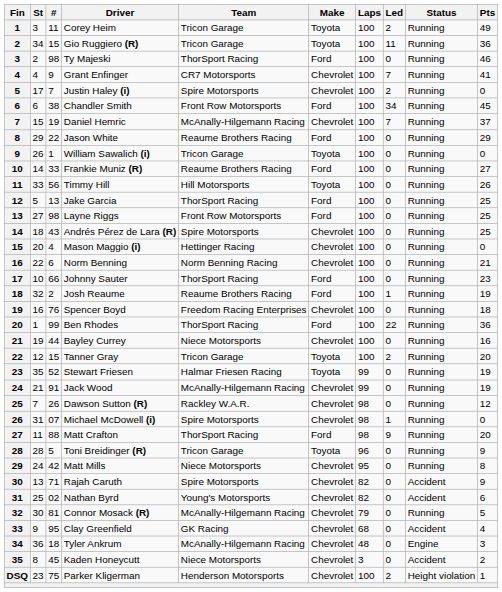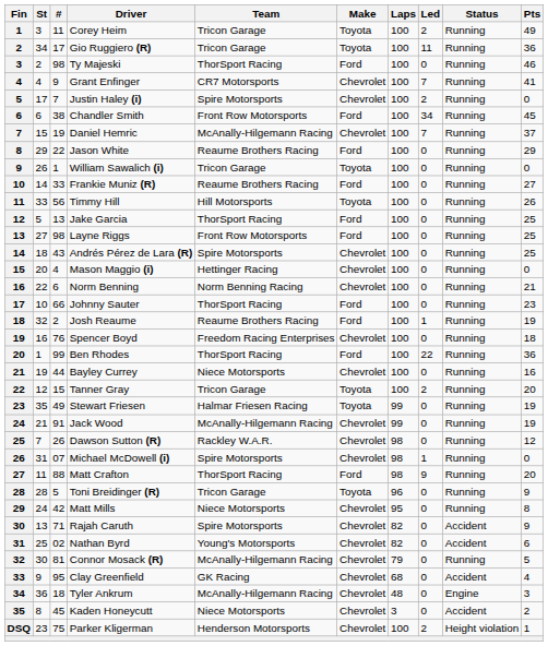 <table class="wikitable" style="font-size:95%">
 <tr>
 <th>Fin</th>
 <th>St</th>
 <th>#</th>
 <th>Driver</th>
 <th>Team</th>
 <th>Make</th>
 <th>Laps</th>
 <th>Led</th>
 <th>Status</th>
 <th>Pts</th>
 </tr>
 <tr>
 <th>1</th>
 <td>3</td>
 <td>11</td>
 <td>Corey Heim</td>
 <td>Tricon Garage</td>
 <td>Toyota</td>
 <td>100</td>
 <td>2</td>
 <td>Running</td>
 <td>49</td>
 </tr>
 <tr>
 <th>2</th>
 <td>34</td>
-<td>15</td>
+<td>17</td>
 <td>Gio Ruggiero <strong>(R)</strong></td>
 <td>Tricon Garage</td>
 <td>Toyota</td>
 <td>100</td>
 <td>11</td>
 <td>Running</td>
 <td>36</td>
 </tr>
 <tr>
 <th>3</th>
 <td>2</td>
 <td>98</td>
 <td>Ty Majeski</td>
 <td>ThorSport Racing</td>
 <td>Ford</td>
 <td>100</td>
 <td>0</td>
 <td>Running</td>
 <td>46</td>
 </tr>
 <tr>
 <th>4</th>
 <td>4</td>
 <td>9</td>
 <td>Grant Enfinger</td>
 <td>CR7 Motorsports</td>
 <td>Chevrolet</td>
 <td>100</td>
 <td>7</td>
 <td>Running</td>
 <td>41</td>
 </tr>
 <tr>
 <th>5</th>
 <td>17</td>
 <td>7</td>
 <td>Justin Haley <strong>(i)</strong></td>
 <td>Spire Motorsports</td>
 <td>Chevrolet</td>
 <td>100</td>
 <td>2</td>
 <td>Running</td>
 <td>0</td>
 </tr>
 <tr>
 <th>6</th>
 <td>6</td>
 <td>38</td>
 <td>Chandler Smith</td>
 <td>Front Row Motorsports</td>
 <td>Ford</td>
 <td>100</td>
 <td>34</td>
 <td>Running</td>
 <td>45</td>
 </tr>
 <tr>
 <th>7</th>
 <td>15</td>
 <td>19</td>
 <td>Daniel Hemric</td>
 <td>McAnally-Hilgemann Racing</td>
 <td>Chevrolet</td>
 <td>100</td>
 <td>7</td>
 <td>Running</td>
 <td>37</td>
 </tr>
 <tr>
 <th>8</th>
 <td>29</td>
 <td>22</td>
 <td>Jason White</td>
 <td>Reaume Brothers Racing</td>
 <td>Ford</td>
 <td>100</td>
 <td>0</td>
 <td>Running</td>
 <td>29</td>
 </tr>
 <tr>
 <th>9</th>
 <td>26</td>
 <td>1</td>
 <td>William Sawalich <strong>(i)</strong></td>
 <td>Tricon Garage</td>
 <td>Toyota</td>
 <td>100</td>
 <td>0</td>
 <td>Running</td>
 <td>0</td>
 </tr>
 <tr>
 <th>10</th>
 <td>14</td>
 <td>33</td>
 <td>Frankie Muniz <strong>(R)</strong></td>
 <td>Reaume Brothers Racing</td>
 <td>Ford</td>
 <td>100</td>
 <td>0</td>
 <td>Running</td>
 <td>27</td>
 </tr>
 <tr>
 <th>11</th>
 <td>33</td>
 <td>56</td>
 <td>Timmy Hill</td>
 <td>Hill Motorsports</td>
 <td>Toyota</td>
 <td>100</td>
 <td>0</td>
 <td>Running</td>
 <td>26</td>
 </tr>
 <tr>
 <th>12</th>
 <td>5</td>
 <td>13</td>
 <td>Jake Garcia</td>
 <td>ThorSport Racing</td>
 <td>Ford</td>
 <td>100</td>
 <td>0</td>
 <td>Running</td>
 <td>25</td>
 </tr>
 <tr>
 <th>13</th>
 <td>27</td>
 <td>98</td>
 <td>Layne Riggs</td>
 <td>Front Row Motorsports</td>
 <td>Ford</td>
 <td>100</td>
 <td>0</td>
 <td>Running</td>
 <td>25</td>
 </tr>
 <tr>
 <th>14</th>
 <td>18</td>
 <td>43</td>
 <td>Andrés Pérez de Lara <strong>(R)</strong></td>
 <td>Spire Motorsports</td>
 <td>Chevrolet</td>
 <td>100</td>
 <td>0</td>
 <td>Running</td>
 <td>25</td>
 </tr>
 <tr>
 <th>15</th>
 <td>20</td>
 <td>4</td>
 <td>Mason Maggio <strong>(i)</strong></td>
 <td>Hettinger Racing</td>
 <td>Chevrolet</td>
 <td>100</td>
 <td>0</td>
 <td>Running</td>
 <td>0</td>
 </tr>
 <tr>
 <th>16</th>
 <td>22</td>
 <td>6</td>
 <td>Norm Benning</td>
 <td>Norm Benning Racing</td>
 <td>Chevrolet</td>
 <td>100</td>
 <td>0</td>
 <td>Running</td>
 <td>21</td>
 </tr>
 <tr>
 <th>17</th>
 <td>10</td>
 <td>66</td>
 <td>Johnny Sauter</td>
 <td>ThorSport Racing</td>
 <td>Ford</td>
 <td>100</td>
 <td>0</td>
 <td>Running</td>
 <td>23</td>
 </tr>
 <tr>
 <th>18</th>
 <td>32</td>
 <td>2</td>
 <td>Josh Reaume</td>
 <td>Reaume Brothers Racing</td>
 <td>Ford</td>
 <td>100</td>
 <td>1</td>
 <td>Running</td>
 <td>19</td>
 </tr>
 <tr>
 <th>19</th>
 <td>16</td>
 <td>76</td>
 <td>Spencer Boyd</td>
 <td>Freedom Racing Enterprises</td>
 <td>Chevrolet</td>
 <td>100</td>
 <td>0</td>
 <td>Running</td>
 <td>18</td>
 </tr>
 <tr>
 <th>20</th>
 <td>1</td>
 <td>99</td>
 <td>Ben Rhodes</td>
 <td>ThorSport Racing</td>
 <td>Ford</td>
 <td>100</td>
 <td>22</td>
 <td>Running</td>
 <td>36</td>
 </tr>
 <tr>
 <th>21</th>
 <td>19</td>
 <td>44</td>
 <td>Bayley Currey</td>
 <td>Niece Motorsports</td>
 <td>Chevrolet</td>
 <td>100</td>
 <td>0</td>
 <td>Running</td>
 <td>16</td>
 </tr>
 <tr>
 <th>22</th>
 <td>12</td>
 <td>15</td>
 <td>Tanner Gray</td>
 <td>Tricon Garage</td>
 <td>Toyota</td>
 <td>100</td>
 <td>2</td>
 <td>Running</td>
 <td>20</td>
 </tr>
 <tr>
 <th>23</th>
 <td>35</td>
-<td>52</td>
+<td>49</td>
 <td>Stewart Friesen</td>
 <td>Halmar Friesen Racing</td>
 <td>Toyota</td>
 <td>99</td>
 <td>0</td>
 <td>Running</td>
 <td>19</td>
 </tr>
 <tr>
 <th>24</th>
 <td>21</td>
 <td>91</td>
 <td>Jack Wood</td>
 <td>McAnally-Hilgemann Racing</td>
 <td>Chevrolet</td>
 <td>99</td>
 <td>0</td>
 <td>Running</td>
 <td>19</td>
 </tr>
 <tr>
 <th>25</th>
 <td>7</td>
 <td>26</td>
 <td>Dawson Sutton <strong>(R)</strong></td>
 <td>Rackley W.A.R.</td>
 <td>Chevrolet</td>
 <td>98</td>
 <td>0</td>
 <td>Running</td>
 <td>12</td>
 </tr>
 <tr>
 <th>26</th>
 <td>31</td>
 <td>07</td>
 <td>Michael McDowell <strong>(i)</strong></td>
 <td>Spire Motorsports</td>
 <td>Chevrolet</td>
 <td>98</td>
 <td>1</td>
 <td>Running</td>
 <td>0</td>
 </tr>
 <tr>
 <th>27</th>
 <td>11</td>
 <td>88</td>
 <td>Matt Crafton</td>
 <td>ThorSport Racing</td>
 <td>Ford</td>
 <td>98</td>
 <td>9</td>
 <td>Running</td>
 <td>20</td>
 </tr>
 <tr>
 <th>28</th>
 <td>28</td>
 <td>5</td>
 <td>Toni Breidinger <strong>(R)</strong></td>
 <td>Tricon Garage</td>
 <td>Toyota</td>
 <td>96</td>
 <td>0</td>
 <td>Running</td>
 <td>9</td>
 </tr>
 <tr>
 <th>29</th>
 <td>24</td>
 <td>42</td>
 <td>Matt Mills</td>
 <td>Niece Motorsports</td>
 <td>Chevrolet</td>
 <td>95</td>
 <td>0</td>
 <td>Running</td>
 <td>8</td>
 </tr>
 <tr>
 <th>30</th>
 <td>13</td>
 <td>71</td>
 <td>Rajah Caruth</td>
 <td>Spire Motorsports</td>
 <td>Chevrolet</td>
 <td>82</td>
 <td>0</td>
 <td>Accident</td>
 <td>9</td>
 </tr>
 <tr>
 <th>31</th>
 <td>25</td>
 <td>02</td>
 <td>Nathan Byrd</td>
 <td>Young's Motorsports</td>
 <td>Chevrolet</td>
 <td>82</td>
 <td>0</td>
 <td>Accident</td>
 <td>6</td>
 </tr>
 <tr>
 <th>32</th>
 <td>30</td>
 <td>81</td>
 <td>Connor Mosack <strong>(R)</strong></td>
 <td>McAnally-Hilgemann Racing</td>
 <td>Chevrolet</td>
 <td>79</td>
 <td>0</td>
 <td>Running</td>
 <td>5</td>
 </tr>
 <tr>
 <th>33</th>
 <td>9</td>
 <td>95</td>
 <td>Clay Greenfield</td>
 <td>GK Racing</td>
 <td>Chevrolet</td>
 <td>68</td>
 <td>0</td>
 <td>Accident</td>
 <td>4</td>
 </tr>
 <tr>
 <th>34</th>
 <td>36</td>
 <td>18</td>
 <td>Tyler Ankrum</td>
 <td>McAnally-Hilgemann Racing</td>
 <td>Chevrolet</td>
 <td>48</td>
 <td>0</td>
 <td>Engine</td>
 <td>3</td>
 </tr>
 <tr>
 <th>35</th>
 <td>8</td>
 <td>45</td>
 <td>Kaden Honeycutt</td>
 <td>Niece Motorsports</td>
 <td>Chevrolet</td>
 <td>3</td>
 <td>0</td>
 <td>Accident</td>
 <td>2</td>
 </tr>
 <tr>
 <th>DSQ</th>
 <td>23</td>
 <td>75</td>
 <td>Parker Kligerman</td>
 <td>Henderson Motorsports</td>
 <td>Chevrolet</td>
 <td>100</td>
 <td>2</td>
 <td>Height violation</td>
 <td>1</td>
 </tr>
 <tr>
 <th colspan="10"></th>
 </tr>
 </table>
